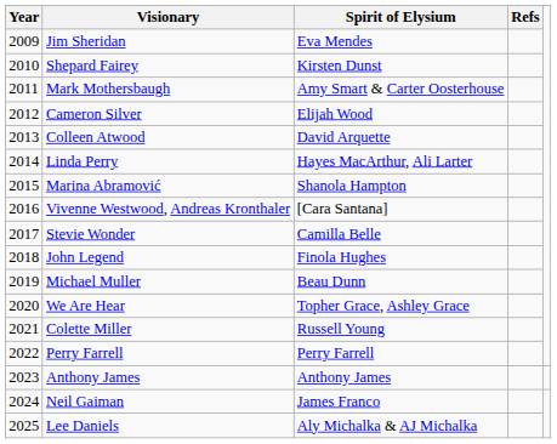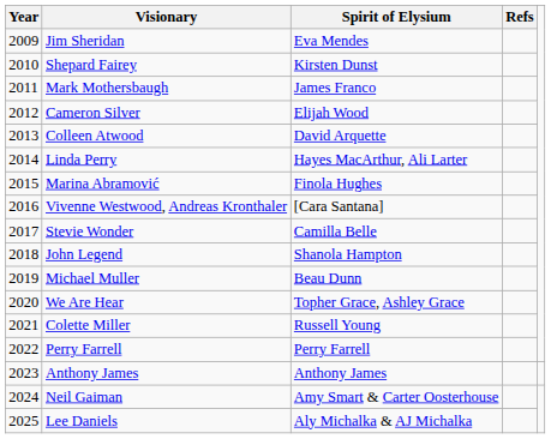 <table class="wikitable">
 <tr>
 <th>Year</th>
 <th>Visionary</th>
 <th>Spirit of Elysium</th>
 <th>Refs</th>
 </tr>
 <tr>
 <td>2009</td>
 <td><a href='#'>Jim Sheridan</a></td>
 <td><a href='#'>Eva Mendes</a></td>
 <td></td>
 </tr>
 <tr>
 <td>2010</td>
 <td><a href='#'>Shepard Fairey</a></td>
 <td><a href='#'>Kirsten Dunst</a></td>
 <td></td>
 </tr>
 <tr>
 <td>2011</td>
 <td><a href='#'>Mark Mothersbaugh</a></td>
-<td><a href='#'>Amy Smart</a> & <a href='#'>Carter Oosterhouse</a></td>
+<td><a href='#'>James Franco</a></td>
 <td></td>
 </tr>
 <tr>
 <td>2012</td>
 <td><a href='#'>Cameron Silver</a></td>
 <td><a href='#'>Elijah Wood</a></td>
 <td></td>
 </tr>
 <tr>
 <td>2013</td>
 <td><a href='#'>Colleen Atwood</a></td>
 <td><a href='#'>David Arquette</a></td>
 <td></td>
 </tr>
 <tr>
 <td>2014</td>
 <td><a href='#'>Linda Perry</a></td>
 <td><a href='#'>Hayes MacArthur</a>, <a href='#'>Ali Larter</a></td>
 <td></td>
 </tr>
 <tr>
 <td>2015</td>
 <td><a href='#'>Marina Abramović</a></td>
-<td><a href='#'>Shanola Hampton</a></td>
+<td><a href='#'>Finola Hughes</a></td>
 <td></td>
 </tr>
 <tr>
 <td>2016</td>
 <td><a href='#'>Vivenne Westwood</a>, <a href='#'>Andreas Kronthaler</a></td>
 <td>[Cara Santana]</td>
 <td></td>
 </tr>
 <tr>
 <td>2017</td>
 <td><a href='#'>Stevie Wonder</a></td>
 <td><a href='#'>Camilla Belle</a></td>
 <td></td>
 </tr>
 <tr>
 <td>2018</td>
 <td><a href='#'>John Legend</a></td>
-<td><a href='#'>Finola Hughes</a></td>
+<td><a href='#'>Shanola Hampton</a></td>
 <td></td>
 </tr>
 <tr>
 <td>2019</td>
 <td><a href='#'>Michael Muller</a></td>
 <td><a href='#'>Beau Dunn</a></td>
 <td></td>
 </tr>
 <tr>
 <td>2020</td>
 <td><a href='#'>We Are Hear</a></td>
 <td><a href='#'>Topher Grace</a>, <a href='#'>Ashley Grace</a></td>
 <td></td>
 </tr>
 <tr>
 <td>2021</td>
 <td><a href='#'>Colette Miller</a></td>
 <td><a href='#'>Russell Young</a></td>
 <td></td>
 </tr>
 <tr>
 <td>2022</td>
 <td><a href='#'>Perry Farrell</a></td>
 <td><a href='#'>Perry Farrell</a></td>
 <td></td>
 </tr>
 <tr>
 <td>2023</td>
 <td><a href='#'>Anthony James</a></td>
 <td><a href='#'>Anthony James</a></td>
 <td></td>
 <td></td>
 </tr>
 <tr>
 <td>2024</td>
 <td><a href='#'>Neil Gaiman</a></td>
-<td><a href='#'>James Franco</a></td>
+<td><a href='#'>Amy Smart</a> & <a href='#'>Carter Oosterhouse</a></td>
 <td></td>
 </tr>
 <tr>
 <td>2025</td>
 <td><a href='#'>Lee Daniels</a></td>
 <td><a href='#'>Aly Michalka</a> & <a href='#'>AJ Michalka</a></td>
 <td></td>
 </tr>
 </table>
